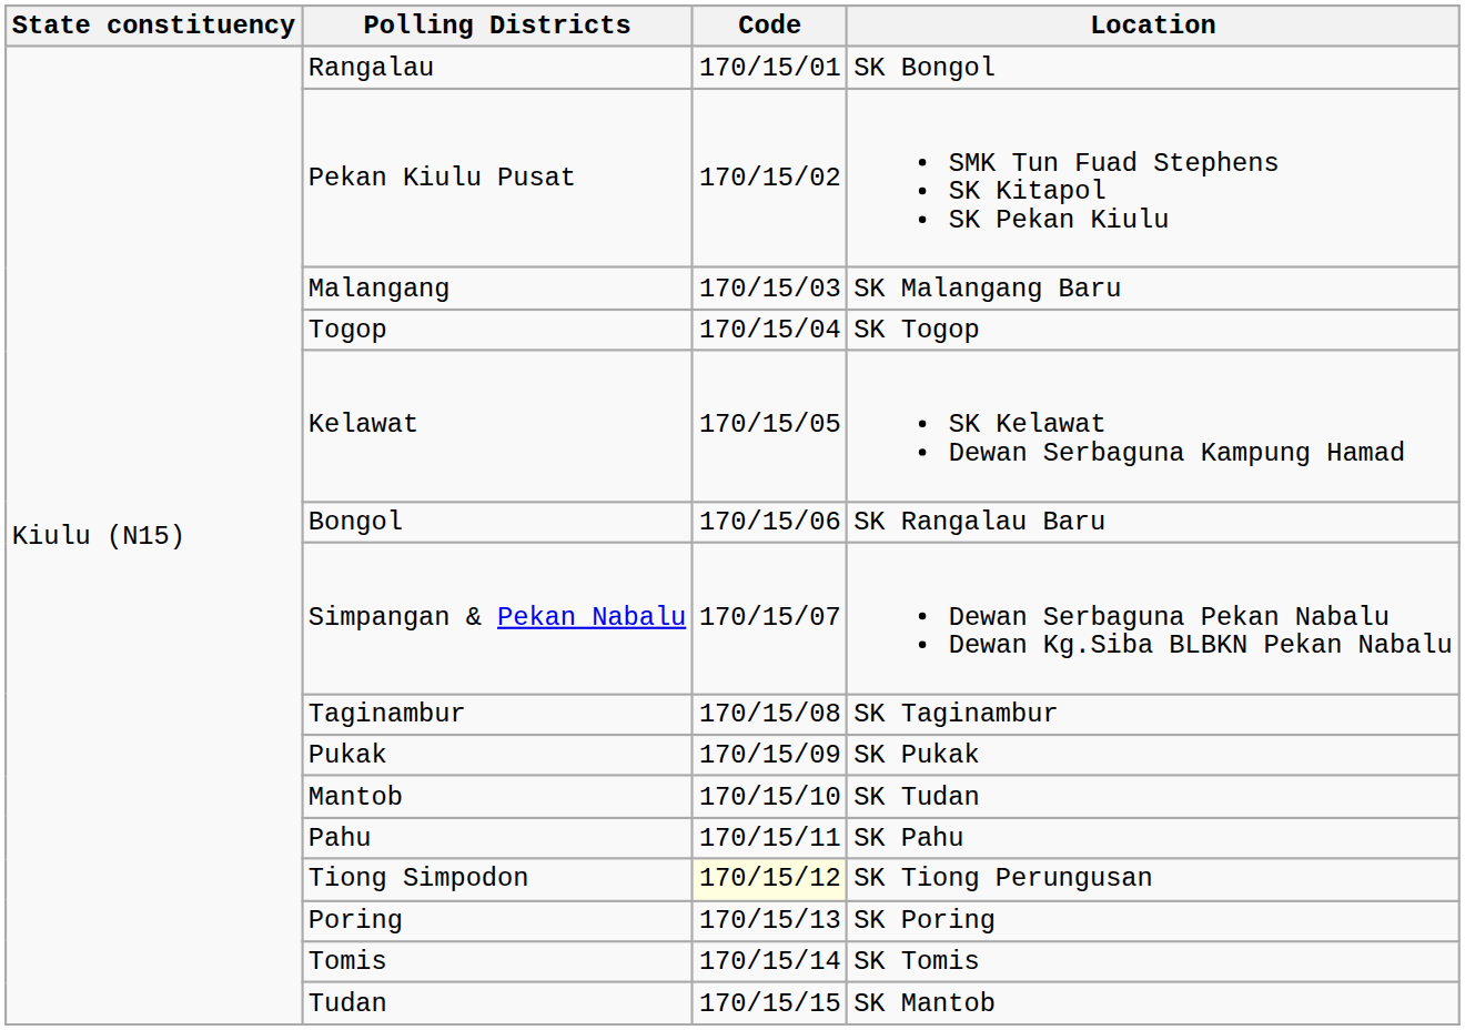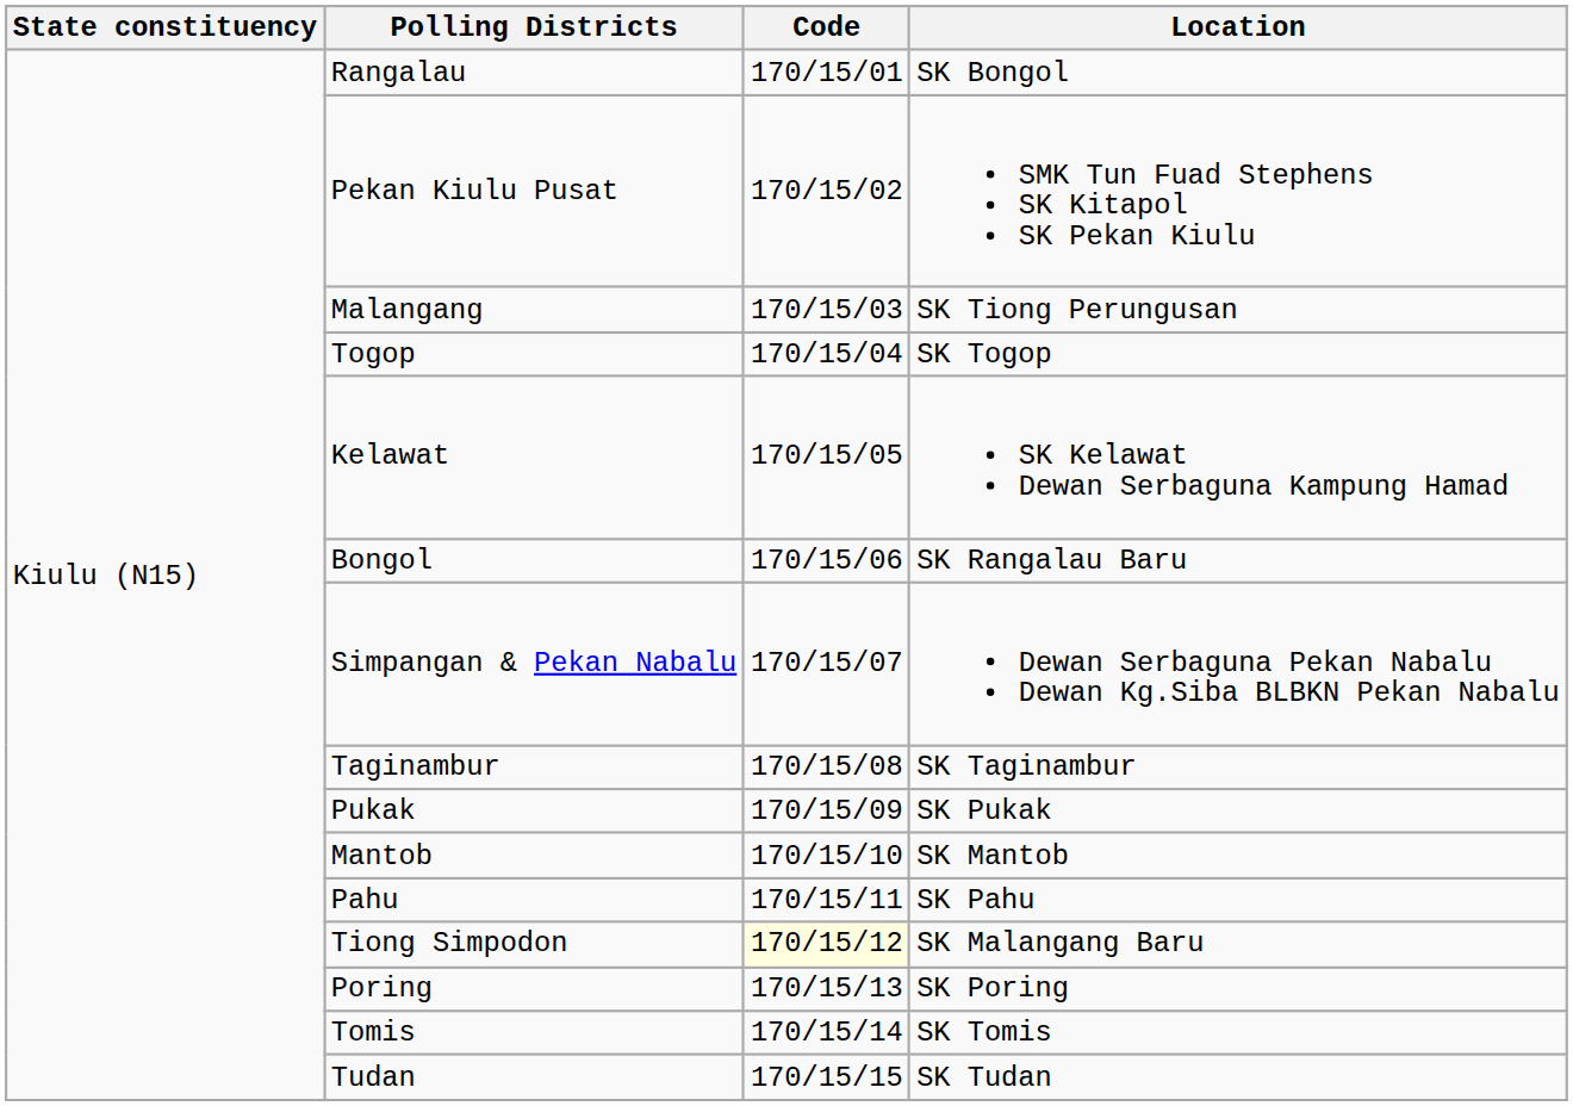 <table class="wikitable sortable mw-collapsible" style="white-space:nowrap;font-size:85%">
 <tr>
 <th>State constituency</th>
 <th>Polling Districts</th>
 <th>Code</th>
 <th>Location</th>
 </tr>
 <tr>
 <td rowspan="15">Kiulu (N15)</td>
 <td>Rangalau</td>
 <td>170/15/01</td>
 <td>SK Bongol</td>
 </tr>
 <tr>
 <td>Pekan Kiulu Pusat</td>
 <td>170/15/02</td>
 <td><br><ul><li>SMK Tun Fuad Stephens</li><li>SK Kitapol</li><li>SK Pekan Kiulu</li></ul></td>
 </tr>
 <tr>
 <td>Malangang</td>
 <td>170/15/03</td>
-<td>SK Malangang Baru</td>
+<td>SK Tiong Perungusan</td>
 </tr>
 <tr>
 <td>Togop</td>
 <td>170/15/04</td>
 <td>SK Togop</td>
 </tr>
 <tr>
 <td>Kelawat</td>
 <td>170/15/05</td>
 <td><br><ul><li>SK Kelawat</li><li>Dewan Serbaguna Kampung Hamad</li></ul></td>
 </tr>
 <tr>
 <td>Bongol</td>
 <td>170/15/06</td>
 <td>SK Rangalau Baru</td>
 </tr>
 <tr>
 <td>Simpangan & <a href='#'>Pekan Nabalu</a></td>
 <td>170/15/07</td>
 <td><br><ul><li>Dewan Serbaguna Pekan Nabalu</li><li>Dewan Kg.Siba BLBKN Pekan Nabalu</li></ul></td>
 </tr>
 <tr>
 <td>Taginambur</td>
 <td>170/15/08</td>
 <td>SK Taginambur</td>
 </tr>
 <tr>
 <td>Pukak</td>
 <td>170/15/09</td>
 <td>SK Pukak</td>
 </tr>
 <tr>
 <td>Mantob</td>
 <td>170/15/10</td>
-<td>SK Tudan</td>
+<td>SK Mantob</td>
 </tr>
 <tr>
 <td>Pahu</td>
 <td>170/15/11</td>
 <td>SK Pahu</td>
 </tr>
 <tr>
 <td>Tiong Simpodon</td>
 <td style="background: lightyellow;">170/15/12</td>
-<td>SK Tiong Perungusan</td>
+<td>SK Malangang Baru</td>
 </tr>
 <tr>
 <td>Poring</td>
 <td>170/15/13</td>
 <td>SK Poring</td>
 </tr>
 <tr>
 <td>Tomis</td>
 <td>170/15/14</td>
 <td>SK Tomis</td>
 </tr>
 <tr>
 <td>Tudan</td>
 <td>170/15/15</td>
-<td>SK Mantob</td>
+<td>SK Tudan</td>
 </tr>
 <tr>
 </tr>
 </table>
